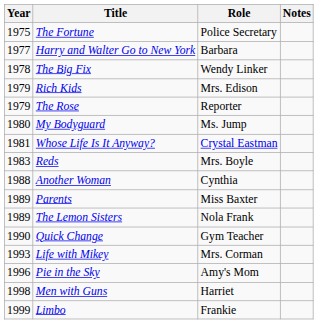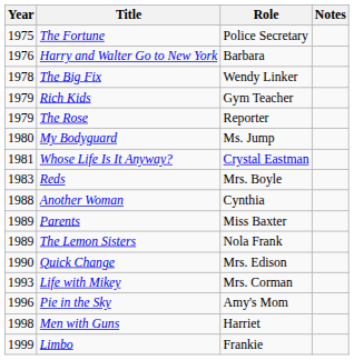 <table class=wikitable>
 <tr>
 <th>Year</th>
 <th>Title</th>
 <th>Role</th>
 <th>Notes</th>
 </tr>
 <tr>
 <td>1975</td>
 <td><em><a href='#'>The Fortune</a></em></td>
 <td>Police Secretary</td>
 <td></td>
 </tr>
 <tr>
-<td>1977</td>
+<td>1976</td>
 <td><em><a href='#'>Harry and Walter Go to New York</a></em></td>
 <td>Barbara</td>
 <td></td>
 </tr>
 <tr>
 <td>1978</td>
 <td><em><a href='#'>The Big Fix</a></em></td>
 <td>Wendy Linker</td>
 <td></td>
 </tr>
 <tr>
 <td>1979</td>
 <td><em><a href='#'>Rich Kids</a></em></td>
-<td>Mrs. Edison</td>
+<td>Gym Teacher</td>
 <td></td>
 </tr>
 <tr>
 <td>1979</td>
 <td><em><a href='#'>The Rose</a></em></td>
 <td>Reporter</td>
 <td></td>
 </tr>
 <tr>
 <td>1980</td>
 <td><em><a href='#'>My Bodyguard</a></em></td>
 <td>Ms. Jump</td>
 <td></td>
 </tr>
 <tr>
 <td>1981</td>
 <td><em><a href='#'>Whose Life Is It Anyway?</a></em></td>
 <td><a href='#'>Crystal Eastman</a></td>
 <td></td>
 </tr>
 <tr>
 <td>1983</td>
 <td><em><a href='#'>Reds</a></em></td>
 <td>Mrs. Boyle</td>
 <td></td>
 </tr>
 <tr>
 <td>1988</td>
 <td><em><a href='#'>Another Woman</a></em></td>
 <td>Cynthia</td>
 <td></td>
 </tr>
 <tr>
 <td>1989</td>
 <td><em><a href='#'>Parents</a></em></td>
 <td>Miss Baxter</td>
 <td></td>
 </tr>
 <tr>
 <td>1989</td>
 <td><em><a href='#'>The Lemon Sisters</a></em></td>
 <td>Nola Frank</td>
 <td></td>
 </tr>
 <tr>
 <td>1990</td>
 <td><em><a href='#'>Quick Change</a></em></td>
-<td>Gym Teacher</td>
+<td>Mrs. Edison</td>
 <td></td>
 </tr>
 <tr>
 <td>1993</td>
 <td><em><a href='#'>Life with Mikey</a></em></td>
 <td>Mrs. Corman</td>
 <td></td>
 </tr>
 <tr>
 <td>1996</td>
 <td><em><a href='#'>Pie in the Sky</a></em></td>
 <td>Amy's Mom</td>
 <td></td>
 </tr>
 <tr>
 <td>1998</td>
 <td><em><a href='#'>Men with Guns</a></em></td>
 <td>Harriet</td>
 <td></td>
 </tr>
 <tr>
 <td>1999</td>
 <td><em><a href='#'>Limbo</a></em></td>
 <td>Frankie</td>
 <td></td>
 </tr>
 </table>
